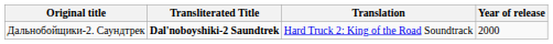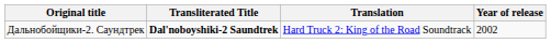 <table class="wikitable">
 <tr>
 <th>Original title</th>
 <th>Transliterated Title</th>
 <th>Translation</th>
 <th>Year of release</th>
 </tr>
 <tr>
 <td>Дальнобойщики-2. Саундтрек</td>
 <td><strong>Dal'noboyshiki-2 Saundtrek</strong></td>
 <td><a href='#'>Hard Truck 2: King of the Road</a> Soundtrack</td>
-<td>2000</td>
+<td>2002</td>
 </tr>
 </table>
